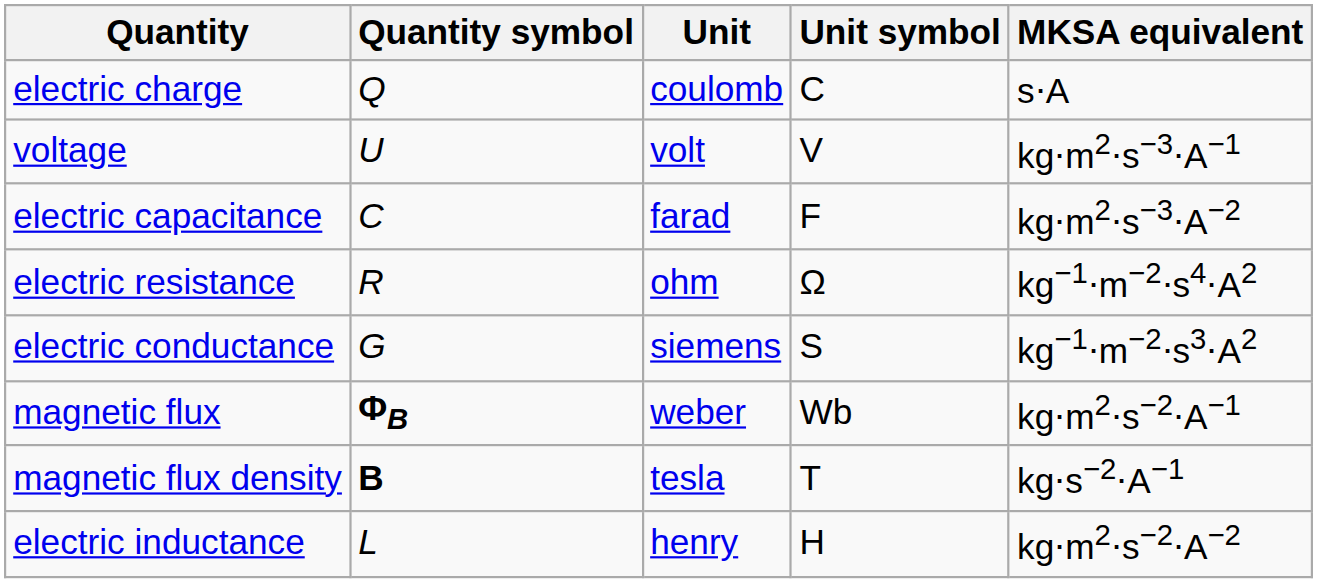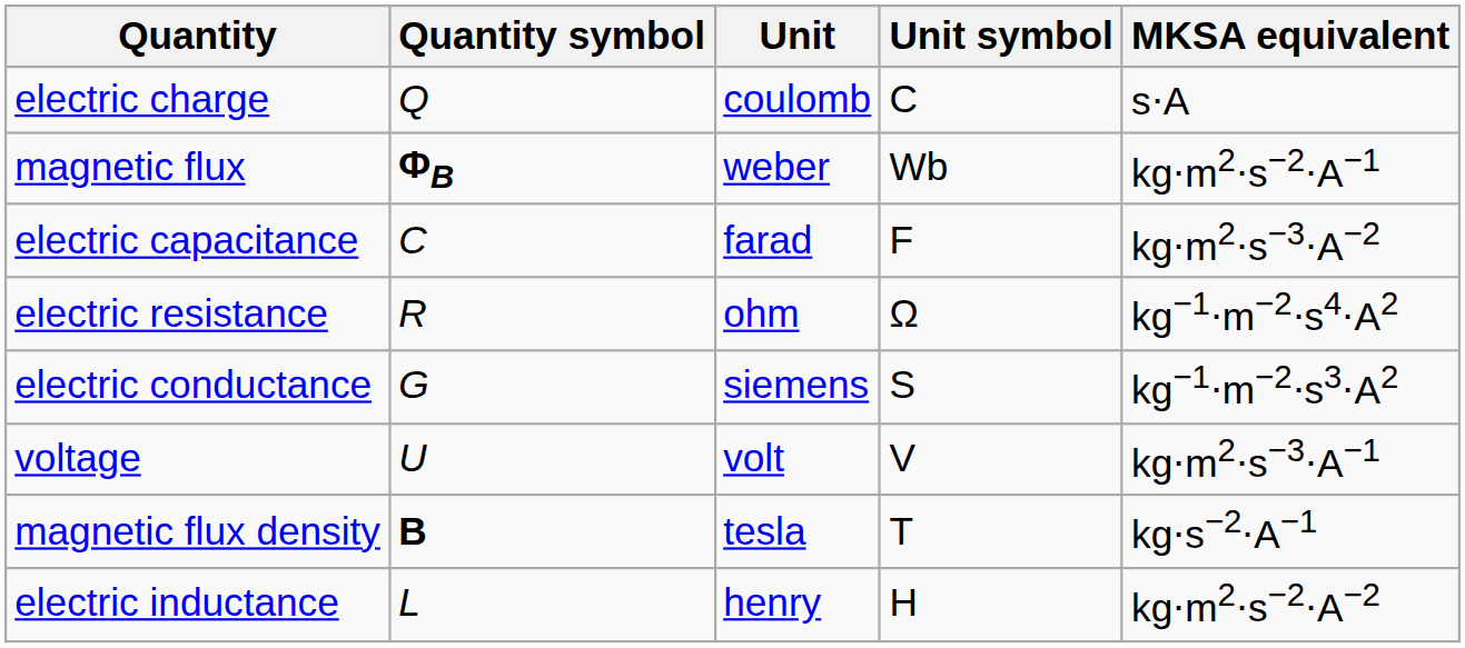 <table class="wikitable">
 <tr>
 <th scope=col>Quantity</th>
 <th scope=col>Quantity symbol</th>
 <th scope=col>Unit</th>
 <th scope=col>Unit symbol</th>
 <th scope=col>MKSA equivalent</th>
 </tr>
 <tr>
 <td><a href='#'>electric charge</a></td>
 <td><em>Q</em></td>
 <td><a href='#'>coulomb</a></td>
 <td>C</td>
 <td>s⋅A</td>
 </tr>
 <tr>
-<td><a href='#'>voltage</a></td>
-<td><em>U</em></td>
-<td><a href='#'>volt</a></td>
-<td>V</td>
-<td>kg⋅m<sup>2</sup>⋅s<sup>−3</sup>⋅A<sup>−1</sup></td>
+<td><a href='#'>magnetic flux</a></td>
+<td><strong>Φ<sub><em>B</em></sub></strong></td>
+<td><a href='#'>weber</a></td>
+<td>Wb</td>
+<td>kg⋅m<sup>2</sup>⋅s<sup>−2</sup>⋅A<sup>−1</sup></td>
 </tr>
 <tr>
 <td><a href='#'>electric capacitance</a></td>
 <td><em>C</em></td>
 <td><a href='#'>farad</a></td>
 <td>F</td>
 <td>kg⋅m<sup>2</sup>⋅s<sup>−3</sup>⋅A<sup>−2</sup></td>
 </tr>
 <tr>
 <td><a href='#'>electric resistance</a></td>
 <td><em>R</em></td>
 <td><a href='#'>ohm</a></td>
 <td>Ω</td>
 <td>kg<sup>−1</sup>⋅m<sup>−2</sup>⋅s<sup>4</sup>⋅A<sup>2</sup></td>
 </tr>
 <tr>
 <td><a href='#'>electric conductance</a></td>
 <td><em>G</em></td>
 <td><a href='#'>siemens</a></td>
 <td>S</td>
 <td>kg<sup>−1</sup>⋅m<sup>−2</sup>⋅s<sup>3</sup>⋅A<sup>2</sup></td>
 </tr>
 <tr>
-<td><a href='#'>magnetic flux</a></td>
-<td><strong>Φ<sub><em>B</em></sub></strong></td>
-<td><a href='#'>weber</a></td>
-<td>Wb</td>
-<td>kg⋅m<sup>2</sup>⋅s<sup>−2</sup>⋅A<sup>−1</sup></td>
+<td><a href='#'>voltage</a></td>
+<td><em>U</em></td>
+<td><a href='#'>volt</a></td>
+<td>V</td>
+<td>kg⋅m<sup>2</sup>⋅s<sup>−3</sup>⋅A<sup>−1</sup></td>
 </tr>
 <tr>
 <td><a href='#'>magnetic flux density</a></td>
 <td><strong>B</strong></td>
 <td><a href='#'>tesla</a></td>
 <td>T</td>
 <td>kg⋅s<sup>−2</sup>⋅A<sup>−1</sup></td>
 </tr>
 <tr>
 <td><a href='#'>electric inductance</a></td>
 <td><em>L</em></td>
 <td><a href='#'>henry</a></td>
 <td>H</td>
 <td>kg⋅m<sup>2</sup>⋅s<sup>−2</sup>⋅A<sup>−2</sup></td>
 </tr>
 </table>
